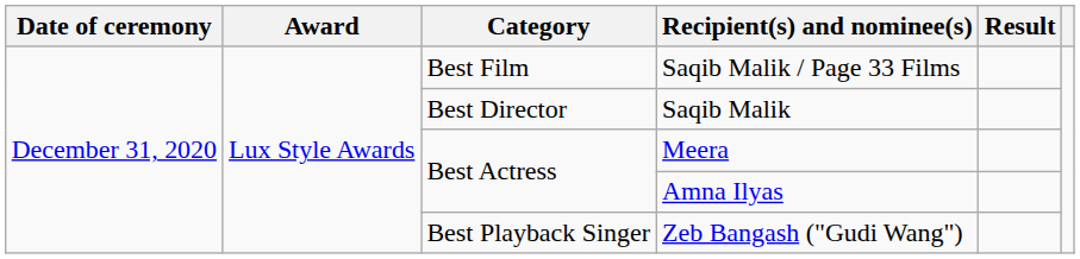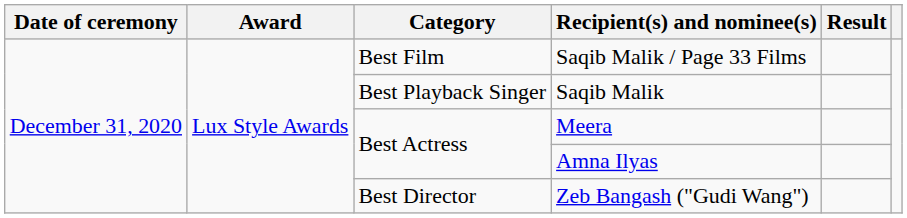 <table class="wikitable sortable">
 <tr>
 <th>Date of ceremony</th>
 <th>Award</th>
 <th>Category</th>
 <th>Recipient(s) and nominee(s)</th>
 <th scope="col" class="unsortable">Result</th>
 <th scope="col" class="unsortable"></th>
 </tr>
 <tr>
 <td Rowspan="7"><a href='#'>December 31, 2020</a></td>
 <td Rowspan="7"><a href='#'>Lux Style Awards</a></td>
 <td>Best Film</td>
 <td>Saqib Malik / Page 33 Films</td>
 <td></td>
 <td Rowspan="7"></td>
 </tr>
 <tr>
-<td>Best Director</td>
+<td>Best Playback Singer</td>
 <td>Saqib Malik</td>
 <td></td>
 </tr>
 <tr>
 <td rowspan="2">Best Actress</td>
 <td><a href='#'>Meera</a></td>
 <td></td>
 </tr>
 <tr>
 <td><a href='#'>Amna Ilyas</a></td>
 <td></td>
 </tr>
 <tr>
-<td>Best Playback Singer</td>
+<td>Best Director</td>
 <td><a href='#'>Zeb Bangash</a> ("Gudi Wang")</td>
 <td></td>
 </tr>
 </table>
